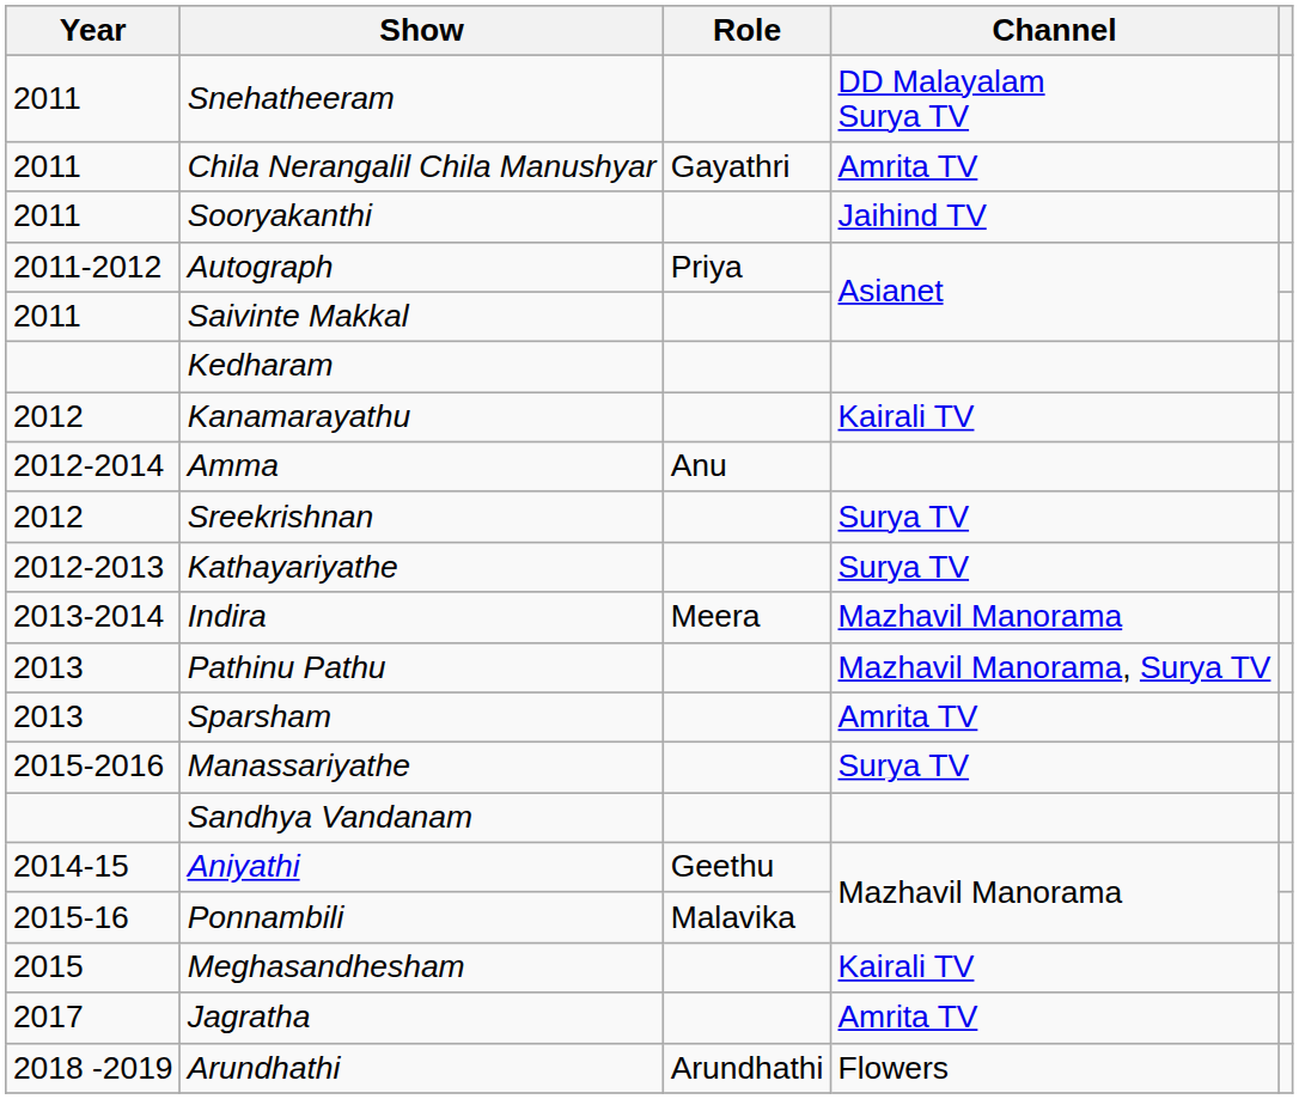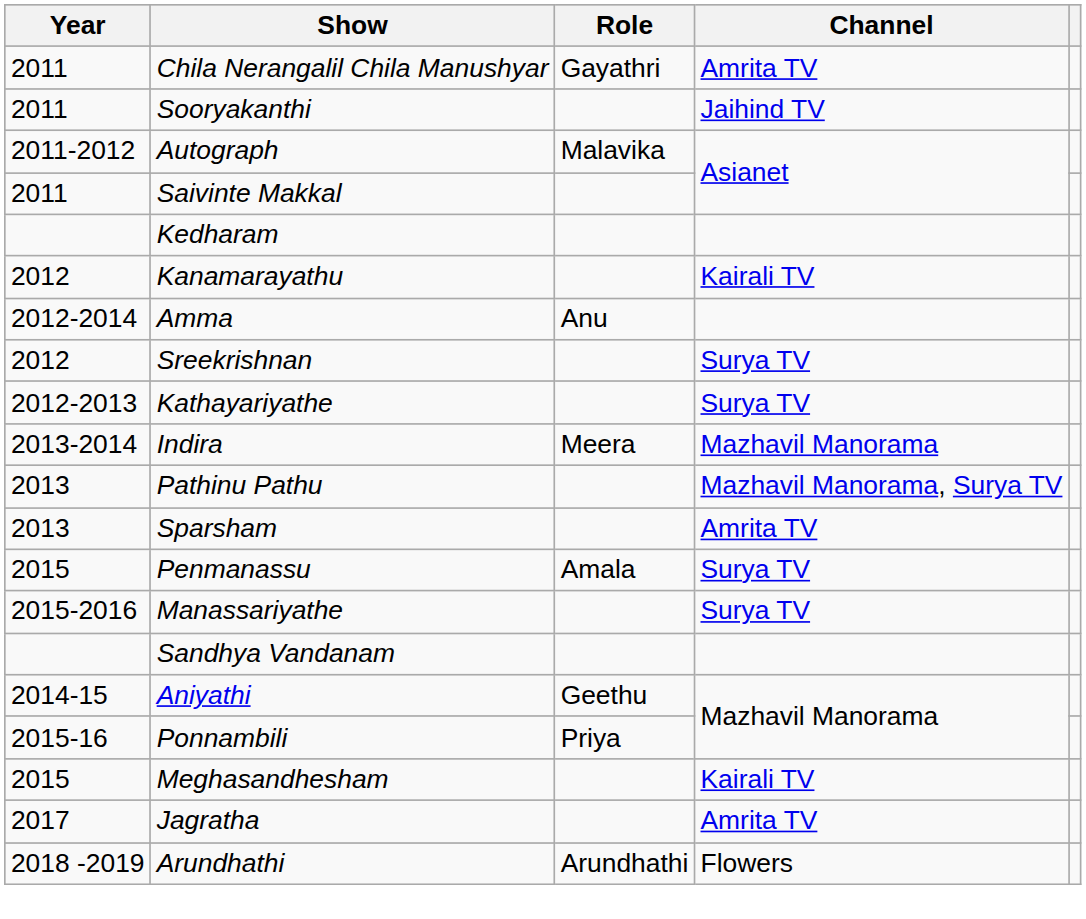 <table class="wikitable sortable">
 <tr>
 <th>Year</th>
 <th>Show</th>
 <th>Role</th>
 <th>Channel</th>
 <th></th>
-</tr>
-<tr>
-<td>2011</td>
-<td><em>Snehatheeram</em></td>
-<td></td>
-<td><a href='#'>DD Malayalam</a><br><a href='#'>Surya TV</a></td>
-<td></td>
 </tr>
 <tr>
 <td>2011</td>
 <td><em>Chila Nerangalil Chila Manushyar</em></td>
 <td>Gayathri</td>
 <td><a href='#'>Amrita TV</a></td>
 <td></td>
 </tr>
 <tr>
 <td>2011</td>
 <td><em>Sooryakanthi</em></td>
 <td></td>
 <td><a href='#'>Jaihind TV</a></td>
 <td></td>
 </tr>
 <tr>
 <td>2011-2012</td>
 <td><em>Autograph</em></td>
-<td>Priya</td>
+<td>Malavika</td>
 <td rowspan=2><a href='#'>Asianet</a></td>
 <td></td>
 </tr>
 <tr>
 <td>2011</td>
 <td><em>Saivinte Makkal</em></td>
 <td></td>
 <td></td>
 </tr>
 <tr>
 <td></td>
 <td><em>Kedharam</em></td>
 <td></td>
 <td></td>
 <td></td>
 </tr>
 <tr>
 <td>2012</td>
 <td><em>Kanamarayathu</em></td>
 <td></td>
 <td><a href='#'>Kairali TV</a></td>
 <td></td>
 </tr>
 <tr>
 <td>2012-2014</td>
 <td><em>Amma</em></td>
 <td>Anu</td>
 <td></td>
 <td></td>
 </tr>
 <tr>
 <td>2012</td>
 <td><em>Sreekrishnan</em></td>
 <td></td>
 <td><a href='#'>Surya TV</a></td>
 <td></td>
 </tr>
 <tr>
 <td>2012-2013</td>
 <td><em>Kathayariyathe</em></td>
 <td></td>
 <td><a href='#'>Surya TV</a></td>
 <td></td>
 </tr>
 <tr>
 <td>2013-2014</td>
 <td><em>Indira</em></td>
 <td>Meera</td>
 <td><a href='#'>Mazhavil Manorama</a></td>
 <td></td>
 </tr>
 <tr>
 <td>2013</td>
 <td><em>Pathinu Pathu</em></td>
 <td></td>
 <td><a href='#'>Mazhavil Manorama</a>, <a href='#'>Surya TV</a></td>
 <td></td>
 </tr>
 <tr>
 <td>2013</td>
 <td><em>Sparsham</em></td>
 <td></td>
 <td><a href='#'>Amrita TV</a></td>
 <td></td>
 </tr>
 <tr>
+<td>2015</td>
+<td><em>Penmanassu</em></td>
+<td>Amala</td>
+<td><a href='#'>Surya TV</a></td>
+<td></td>
+</tr>
+<tr>
 <td>2015-2016</td>
 <td><em>Manassariyathe</em></td>
 <td></td>
 <td><a href='#'>Surya TV</a></td>
 <td></td>
 </tr>
 <tr>
 <td></td>
 <td><em>Sandhya Vandanam</em></td>
 <td></td>
 <td></td>
 <td></td>
 </tr>
 <tr>
 <td>2014-15</td>
 <td><em><a href='#'>Aniyathi</a></em></td>
 <td>Geethu</td>
 <td rowspan=2>Mazhavil Manorama</td>
 <td></td>
 </tr>
 <tr>
 <td>2015-16</td>
 <td><em>Ponnambili</em></td>
-<td>Malavika</td>
+<td>Priya</td>
 <td></td>
 </tr>
 <tr>
 <td>2015</td>
 <td><em>Meghasandhesham</em></td>
 <td></td>
 <td><a href='#'>Kairali TV</a></td>
 <td></td>
 </tr>
 <tr>
 <td>2017</td>
 <td><em>Jagratha</em></td>
 <td></td>
 <td><a href='#'>Amrita TV</a></td>
 <td></td>
 </tr>
 <tr>
 <td>2018 -2019</td>
 <td><em>Arundhathi</em></td>
 <td>Arundhathi</td>
 <td>Flowers</td>
 <td></td>
 </tr>
 </table>
